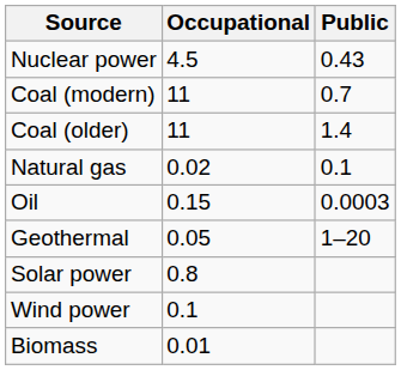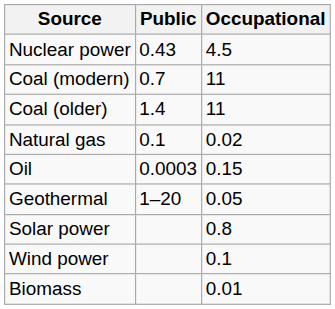 <table class="wikitable sortable">
 <tr>
 <th>Source</th>
+<th>Public</th>
 <th>Occupational</th>
-<th>Public</th>
 </tr>
 <tr>
 <td>Nuclear power</td>
+<td>0.43</td>
 <td>4.5</td>
-<td>0.43</td>
 </tr>
 <tr>
 <td>Coal (modern)</td>
+<td>0.7</td>
 <td>11</td>
-<td>0.7</td>
 </tr>
 <tr>
 <td>Coal (older)</td>
+<td>1.4</td>
 <td>11</td>
-<td>1.4</td>
 </tr>
 <tr>
 <td>Natural gas</td>
+<td>0.1</td>
 <td>0.02</td>
+</tr>
+<tr>
+<td>Oil</td>
+<td>0.0003</td>
+<td>0.15</td>
+</tr>
+<tr>
+<td>Geothermal</td>
+<td>1–20</td>
+<td>0.05</td>
+</tr>
+<tr>
+<td>Solar power</td>
+<td></td>
+<td>0.8</td>
+</tr>
+<tr>
+<td>Wind power</td>
+<td></td>
 <td>0.1</td>
 </tr>
 <tr>
-<td>Oil</td>
-<td>0.15</td>
-<td>0.0003</td>
-</tr>
-<tr>
-<td>Geothermal</td>
-<td>0.05</td>
-<td>1–20</td>
-</tr>
-<tr>
-<td>Solar power</td>
-<td>0.8</td>
+<td>Biomass</td>
 <td></td>
-</tr>
-<tr>
-<td>Wind power</td>
-<td>0.1</td>
-<td></td>
-</tr>
-<tr>
-<td>Biomass</td>
 <td>0.01</td>
-<td></td>
 </tr>
 </table>
